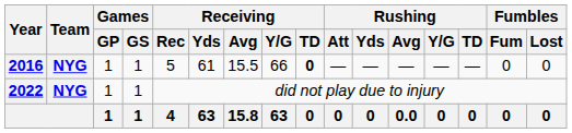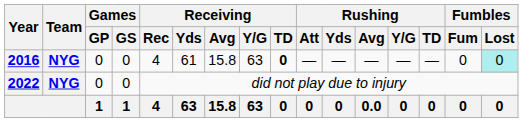 <table class=wikitable style="text-align:center;">
 <tr>
 <th rowspan="2">Year</th>
 <th rowspan="2">Team</th>
 <th colspan="2">Games</th>
 <th colspan="5">Receiving</th>
 <th colspan="5">Rushing</th>
 <th colspan="2">Fumbles</th>
 </tr>
 <tr>
 <th>GP</th>
 <th>GS</th>
 <th>Rec</th>
 <th>Yds</th>
 <th>Avg</th>
 <th>Y/G</th>
 <th>TD</th>
 <th>Att</th>
 <th>Yds</th>
 <th>Avg</th>
 <th>Y/G</th>
 <th>TD</th>
 <th>Fum</th>
 <th>Lost</th>
 </tr>
 <tr>
 <th><a href='#'>2016</a></th>
 <th><a href='#'>NYG</a></th>
-<td>1</td>
-<td>1</td>
-<td>5</td>
+<td>0</td>
+<td>0</td>
+<td>4</td>
 <td>61</td>
-<td>15.5</td>
-<td>66</td>
+<td>15.8</td>
+<td>63</td>
 <td><strong>0</strong></td>
 <td>—</td>
 <td>—</td>
 <td>—</td>
 <td>—</td>
 <td>—</td>
 <td>0</td>
-<td>0</td>
+<td style="background: paleturquoise;">0</td>
 </tr>
 <tr>
 <th><a href='#'>2022</a></th>
 <th><a href='#'>NYG</a></th>
-<td>1</td>
-<td>1</td>
+<td>0</td>
+<td>0</td>
 <td colspan="12"><em>did not play due to injury</em></td>
 </tr>
 <tr>
 <th colspan="2"></th>
 <th>1</th>
 <th>1</th>
 <th>4</th>
 <th>63</th>
 <th>15.8</th>
 <th>63</th>
 <th>0</th>
 <th>0</th>
 <th>0</th>
 <th>0.0</th>
 <th>0</th>
 <th>0</th>
 <th>0</th>
 <th>0</th>
 </tr>
 </table>
